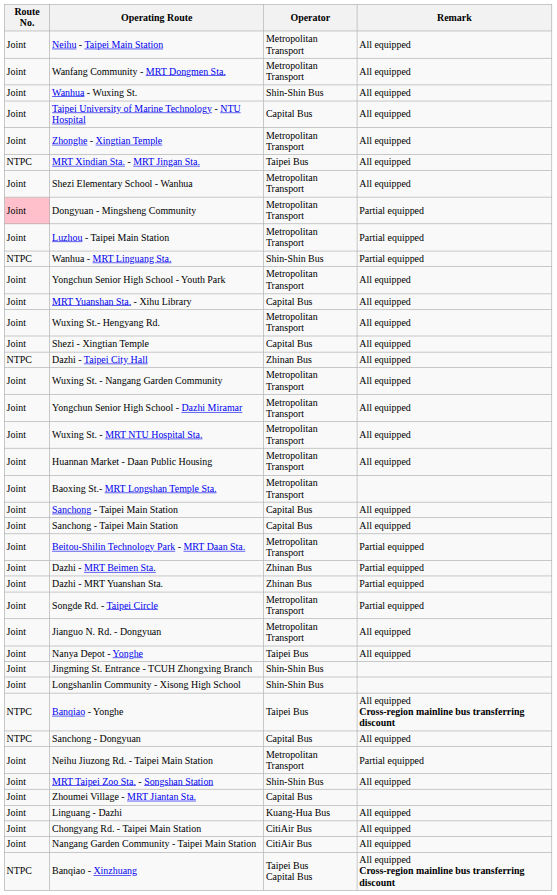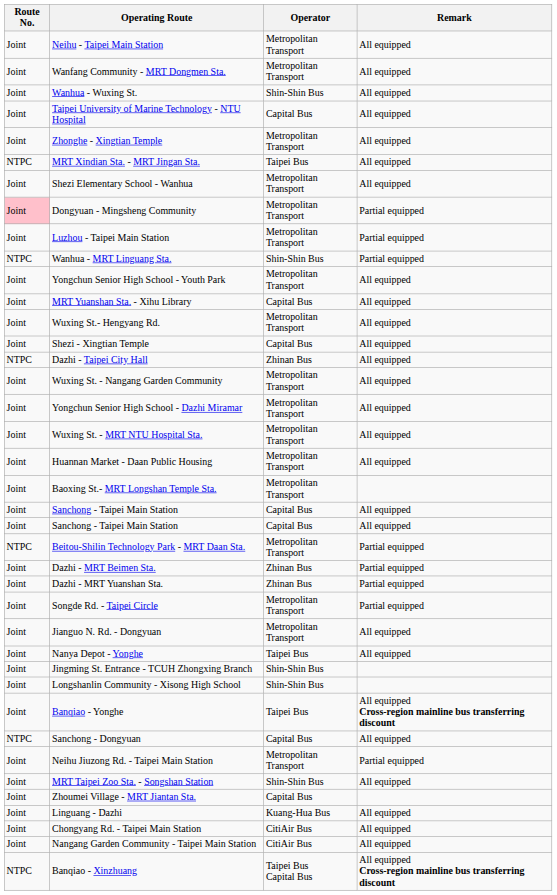 <table class="wikitable" style="width:100%; margin:auto;">
 <tr>
 <th>Route No.</th>
 <th>Operating Route</th>
 <th>Operator</th>
 <th>Remark</th>
 </tr>
 <tr>
 <td>Joint <strong></strong></td>
 <td><a href='#'>Neihu</a> - <a href='#'>Taipei Main Station</a></td>
 <td>Metropolitan Transport</td>
 <td> All equipped</td>
 </tr>
 <tr>
 <td>Joint <strong></strong></td>
 <td>Wanfang Community - <a href='#'>MRT Dongmen Sta.</a></td>
 <td>Metropolitan Transport</td>
 <td> All equipped</td>
 </tr>
 <tr>
 <td>Joint <strong></strong></td>
 <td><a href='#'>Wanhua</a> - Wuxing St.</td>
 <td>Shin-Shin Bus</td>
 <td> All equipped</td>
 </tr>
 <tr>
 <td>Joint <strong></strong></td>
 <td><a href='#'>Taipei University of Marine Technology</a> - <a href='#'>NTU Hospital</a></td>
 <td>Capital Bus</td>
 <td> All equipped</td>
 </tr>
 <tr>
 <td>Joint <strong></strong></td>
 <td><a href='#'>Zhonghe</a> - <a href='#'>Xingtian Temple</a></td>
 <td>Metropolitan Transport</td>
 <td> All equipped</td>
 </tr>
 <tr>
 <td>NTPC <strong></strong></td>
 <td><a href='#'>MRT Xindian Sta.</a> - <a href='#'>MRT Jingan Sta.</a></td>
 <td>Taipei Bus</td>
 <td> All equipped</td>
 </tr>
 <tr>
 <td>Joint <strong></strong></td>
 <td>Shezi Elementary School - Wanhua</td>
 <td>Metropolitan Transport</td>
 <td> All equipped</td>
 </tr>
 <tr>
 <td style="background: pink;">Joint <strong></strong></td>
 <td>Dongyuan - Mingsheng Community</td>
 <td>Metropolitan Transport</td>
 <td> Partial equipped</td>
 </tr>
 <tr>
 <td>Joint <strong></strong></td>
 <td><a href='#'>Luzhou</a> - Taipei Main Station</td>
 <td>Metropolitan Transport</td>
 <td> Partial equipped</td>
 </tr>
 <tr>
 <td>NTPC <strong></strong></td>
 <td>Wanhua - <a href='#'>MRT Linguang Sta.</a></td>
 <td>Shin-Shin Bus</td>
 <td> Partial equipped</td>
 </tr>
 <tr>
 <td>Joint <strong></strong></td>
 <td>Yongchun Senior High School - Youth Park</td>
 <td>Metropolitan Transport</td>
 <td> All equipped</td>
 </tr>
 <tr>
 <td>Joint <strong></strong></td>
 <td><a href='#'>MRT Yuanshan Sta.</a> - Xihu Library</td>
 <td>Capital Bus</td>
 <td> All equipped</td>
 </tr>
 <tr>
 <td>Joint <strong></strong></td>
 <td>Wuxing St.- Hengyang Rd.</td>
 <td>Metropolitan Transport</td>
 <td> All equipped</td>
 </tr>
 <tr>
 <td>Joint <strong></strong></td>
 <td>Shezi - Xingtian Temple</td>
 <td>Capital Bus</td>
 <td> All equipped</td>
 </tr>
 <tr>
 <td>NTPC <strong></strong></td>
 <td>Dazhi - <a href='#'>Taipei City Hall</a></td>
 <td>Zhinan Bus</td>
 <td> All equipped</td>
 </tr>
 <tr>
 <td>Joint <strong></strong></td>
 <td>Wuxing St. - Nangang Garden Community</td>
 <td>Metropolitan Transport</td>
 <td> All equipped</td>
 </tr>
 <tr>
 <td>Joint <strong></strong></td>
 <td>Yongchun Senior High School - <a href='#'>Dazhi Miramar</a></td>
 <td>Metropolitan Transport</td>
 <td> All equipped</td>
 </tr>
 <tr>
 <td>Joint <strong></strong></td>
 <td>Wuxing St. - <a href='#'>MRT NTU Hospital Sta.</a></td>
 <td>Metropolitan Transport</td>
 <td> All equipped</td>
 </tr>
 <tr>
 <td>Joint <strong></strong></td>
 <td>Huannan Market - Daan Public Housing</td>
 <td>Metropolitan Transport</td>
 <td> All equipped</td>
 </tr>
 <tr>
 <td>Joint <strong></strong></td>
 <td>Baoxing St.- <a href='#'>MRT Longshan Temple Sta.</a></td>
 <td>Metropolitan Transport</td>
 <td></td>
 </tr>
 <tr>
 <td>Joint <strong></strong></td>
 <td><a href='#'>Sanchong</a> - Taipei Main Station</td>
 <td>Capital Bus</td>
 <td> All equipped</td>
 </tr>
 <tr>
 <td>Joint <strong></strong></td>
 <td>Sanchong - Taipei Main Station</td>
 <td>Capital Bus</td>
 <td> All equipped</td>
 </tr>
 <tr>
-<td>Joint <strong></strong></td>
+<td>NTPC <strong></strong></td>
 <td><a href='#'>Beitou-Shilin Technology Park</a> - <a href='#'>MRT Daan Sta.</a></td>
 <td>Metropolitan Transport</td>
 <td> Partial equipped</td>
 </tr>
 <tr>
 <td>Joint <strong></strong></td>
 <td>Dazhi - <a href='#'>MRT Beimen Sta.</a></td>
 <td>Zhinan Bus</td>
 <td> Partial equipped</td>
 </tr>
 <tr>
 <td>Joint <strong></strong></td>
 <td>Dazhi - MRT Yuanshan Sta.</td>
 <td>Zhinan Bus</td>
 <td> Partial equipped</td>
 </tr>
 <tr>
 <td>Joint <strong></strong></td>
 <td>Songde Rd. - <a href='#'>Taipei Circle</a></td>
 <td>Metropolitan Transport</td>
 <td> Partial equipped</td>
 </tr>
 <tr>
 <td>Joint <strong></strong></td>
 <td>Jianguo N. Rd. - Dongyuan</td>
 <td>Metropolitan Transport</td>
 <td> All equipped</td>
 </tr>
 <tr>
 <td>Joint <strong></strong></td>
 <td>Nanya Depot - <a href='#'>Yonghe</a></td>
 <td>Taipei Bus</td>
 <td> All equipped</td>
 </tr>
 <tr>
 <td>Joint <strong></strong></td>
 <td>Jingming St. Entrance - TCUH Zhongxing Branch</td>
 <td>Shin-Shin Bus</td>
 <td></td>
 </tr>
 <tr>
 <td>Joint <strong></strong></td>
 <td>Longshanlin Community - Xisong High School</td>
 <td>Shin-Shin Bus</td>
 <td></td>
 </tr>
 <tr>
-<td>NTPC <strong></strong></td>
+<td>Joint <strong></strong></td>
 <td><a href='#'>Banqiao</a> - Yonghe</td>
 <td>Taipei Bus</td>
 <td> All equipped<br><strong>Cross-region mainline bus transferring discount</strong></td>
 </tr>
 <tr>
 <td>NTPC <strong></strong></td>
 <td>Sanchong - Dongyuan</td>
 <td>Capital Bus</td>
 <td> All equipped</td>
 </tr>
 <tr>
 <td>Joint <strong></strong></td>
 <td>Neihu Jiuzong Rd. - Taipei Main Station</td>
 <td>Metropolitan Transport</td>
 <td> Partial equipped</td>
 </tr>
 <tr>
 <td>Joint <strong></strong></td>
 <td><a href='#'>MRT Taipei Zoo Sta.</a> - <a href='#'>Songshan Station</a></td>
 <td>Shin-Shin Bus</td>
 <td> All equipped</td>
 </tr>
 <tr>
 <td>Joint <strong></strong></td>
 <td>Zhoumei Village - <a href='#'>MRT Jiantan Sta.</a></td>
 <td>Capital Bus</td>
 <td></td>
 </tr>
 <tr>
 <td>Joint <strong></strong></td>
 <td>Linguang - Dazhi</td>
 <td>Kuang-Hua Bus</td>
 <td> All equipped</td>
 </tr>
 <tr>
 <td>Joint <strong></strong></td>
 <td>Chongyang Rd. - Taipei Main Station</td>
 <td>CitiAir Bus</td>
 <td> All equipped</td>
 </tr>
 <tr>
 <td>Joint <strong></strong></td>
 <td>Nangang Garden Community - Taipei Main Station</td>
 <td>CitiAir Bus</td>
 <td> All equipped</td>
 </tr>
 <tr>
 <td>NTPC <strong></strong></td>
 <td>Banqiao - <a href='#'>Xinzhuang</a></td>
 <td>Taipei Bus<br>Capital Bus</td>
 <td> All equipped<br><strong>Cross-region mainline bus transferring discount</strong></td>
 </tr>
 </table>
